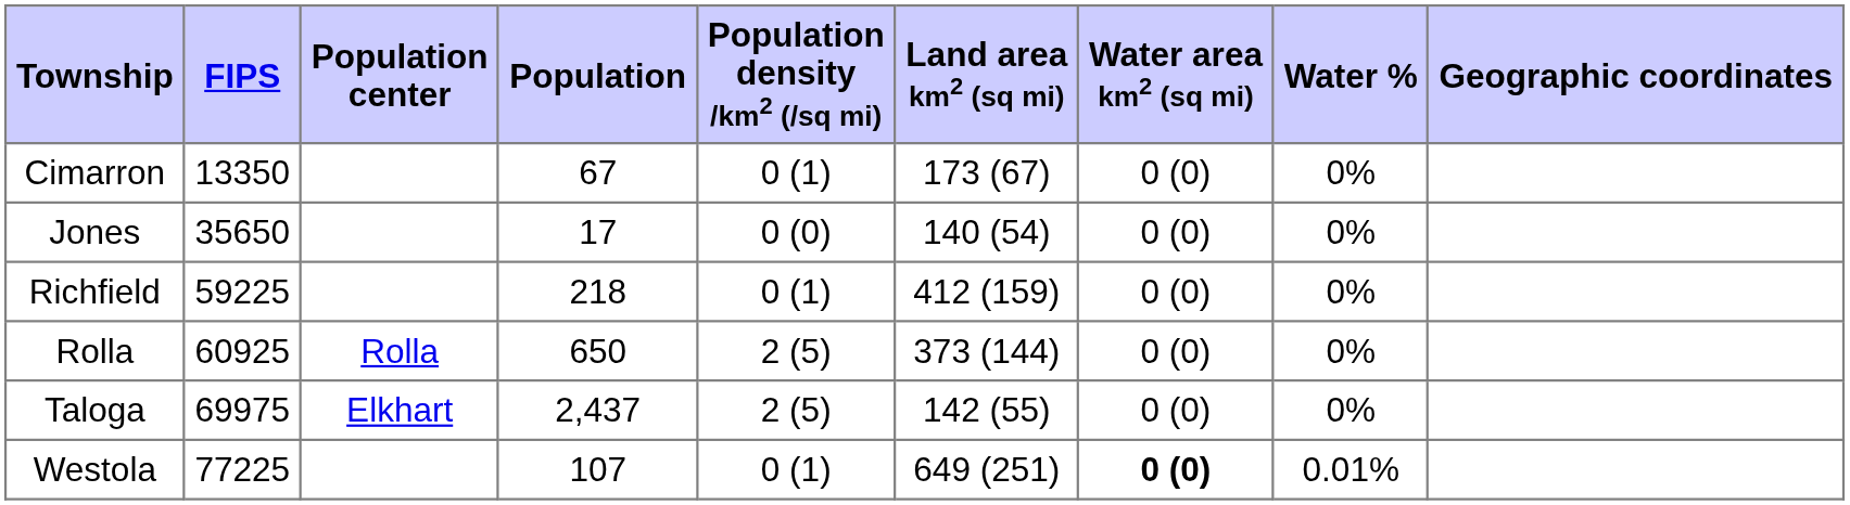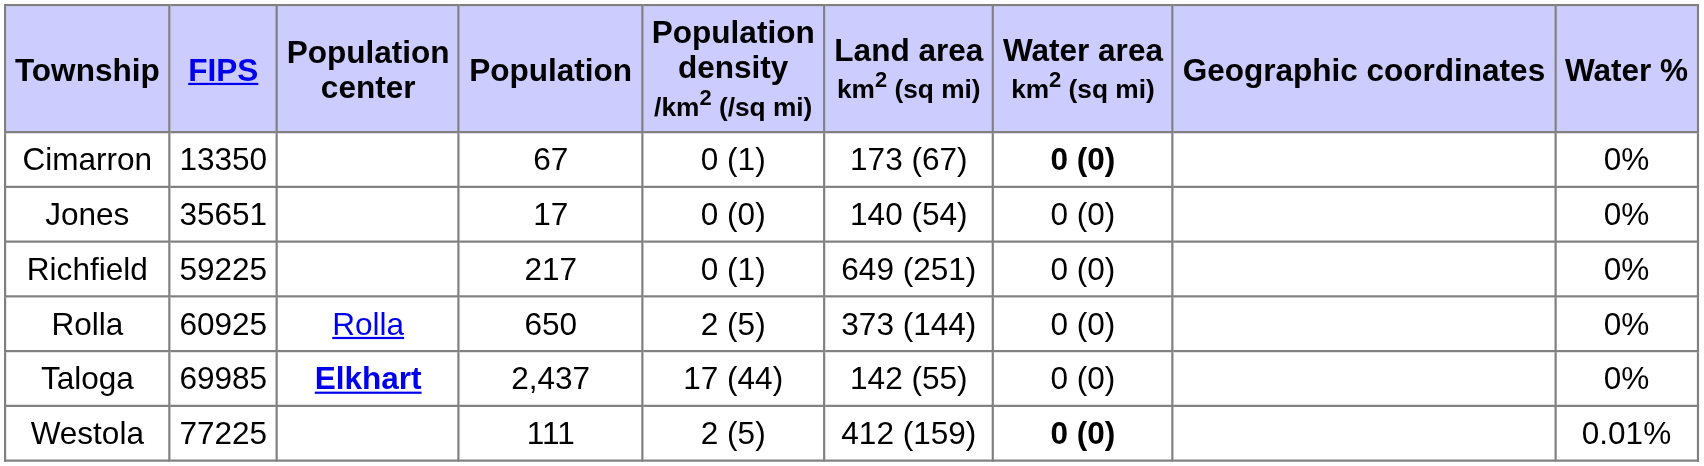 <table class="toccolours" border=1 cellspacing=0 cellpadding=4 style="text-align:center; border-collapse:collapse; font-size:90%;">
 <tr style="background:#ccccff">
 <th>Township</th>
 <th><a href='#'>FIPS</a></th>
 <th>Population<br>center</th>
 <th>Population</th>
 <th>Population<br>density<br><small>/km<sup>2</sup> (/sq mi)</small></th>
 <th>Land area<br><small>km<sup>2</sup> (sq mi)</small></th>
 <th>Water area<br><small>km<sup>2</sup> (sq mi)</small></th>
+<th>Geographic coordinates</th>
 <th>Water %</th>
-<th>Geographic coordinates</th>
 </tr>
 <tr>
 <td>Cimarron</td>
 <td>13350</td>
 <td></td>
 <td>67</td>
 <td>0 (1)</td>
 <td>173 (67)</td>
-<td>0 (0)</td>
+<td><strong>0 (0)</strong></td>
+<td></td>
 <td>0%</td>
-<td></td>
 </tr>
 <tr>
 <td>Jones</td>
-<td>35650</td>
+<td>35651</td>
 <td></td>
 <td>17</td>
 <td>0 (0)</td>
 <td>140 (54)</td>
 <td>0 (0)</td>
+<td></td>
 <td>0%</td>
-<td></td>
 </tr>
 <tr>
 <td>Richfield</td>
 <td>59225</td>
 <td></td>
-<td>218</td>
+<td>217</td>
 <td>0 (1)</td>
-<td>412 (159)</td>
+<td>649 (251)</td>
 <td>0 (0)</td>
+<td></td>
 <td>0%</td>
-<td></td>
 </tr>
 <tr>
 <td>Rolla</td>
 <td>60925</td>
 <td><a href='#'>Rolla</a></td>
 <td>650</td>
 <td>2 (5)</td>
 <td>373 (144)</td>
 <td>0 (0)</td>
+<td></td>
 <td>0%</td>
-<td></td>
 </tr>
 <tr>
 <td>Taloga</td>
-<td>69975</td>
-<td><a href='#'>Elkhart</a></td>
+<td>69985</td>
+<td><strong><a href='#'>Elkhart</a></strong></td>
 <td>2,437</td>
-<td>2 (5)</td>
+<td>17 (44)</td>
 <td>142 (55)</td>
 <td>0 (0)</td>
+<td></td>
 <td>0%</td>
-<td></td>
 </tr>
 <tr>
 <td>Westola</td>
 <td>77225</td>
 <td></td>
-<td>107</td>
-<td>0 (1)</td>
-<td>649 (251)</td>
+<td>111</td>
+<td>2 (5)</td>
+<td>412 (159)</td>
 <td><strong>0 (0)</strong></td>
+<td></td>
 <td>0.01%</td>
-<td></td>
 </tr>
 </table>
